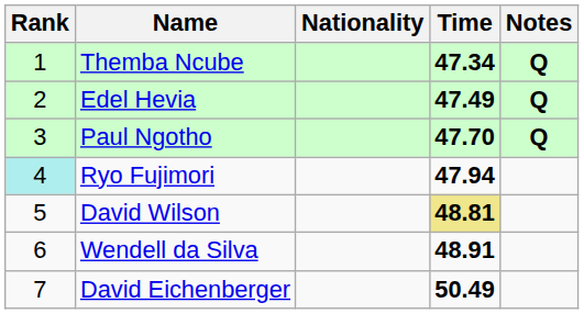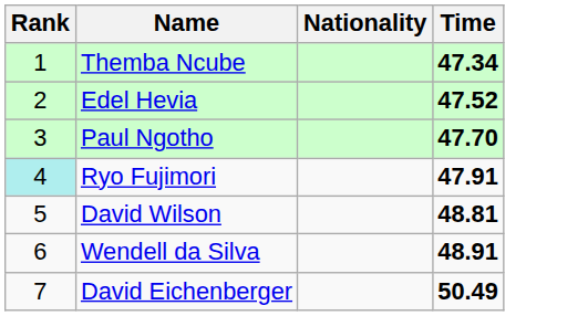 <table class="wikitable sortable" style="text-align:center">
 <tr>
 <th>Rank</th>
 <th>Name</th>
 <th>Nationality</th>
 <th>Time</th>
-<th>Notes</th>
 </tr>
 <tr bgcolor=ccffcc>
 <td>1</td>
 <td align=left><a href='#'>Themba Ncube</a></td>
 <td align=left></td>
 <td><strong>47.34</strong></td>
-<td><strong>Q</strong></td>
 </tr>
 <tr bgcolor=ccffcc>
 <td>2</td>
 <td align=left><a href='#'>Edel Hevia</a></td>
 <td align=left></td>
-<td><strong>47.49</strong></td>
-<td><strong>Q</strong></td>
+<td><strong>47.52</strong></td>
 </tr>
 <tr bgcolor=ccffcc>
 <td>3</td>
 <td align=left><a href='#'>Paul Ngotho</a></td>
 <td align=left></td>
 <td><strong>47.70</strong></td>
-<td><strong>Q</strong></td>
 </tr>
 <tr>
 <td style="background: paleturquoise;">4</td>
 <td align=left><a href='#'>Ryo Fujimori</a></td>
 <td align=left></td>
-<td><strong>47.94</strong></td>
-<td></td>
+<td><strong>47.91</strong></td>
 </tr>
 <tr>
 <td>5</td>
 <td align=left><a href='#'>David Wilson</a></td>
 <td align=left></td>
-<td style="background: khaki;"><strong>48.81</strong></td>
-<td></td>
+<td><strong>48.81</strong></td>
 </tr>
 <tr>
 <td>6</td>
 <td align=left><a href='#'>Wendell da Silva</a></td>
 <td align=left></td>
 <td><strong>48.91</strong></td>
-<td></td>
 </tr>
 <tr>
 <td>7</td>
 <td align=left><a href='#'>David Eichenberger</a></td>
 <td align=left></td>
 <td><strong>50.49</strong></td>
-<td></td>
 </tr>
 </table>
